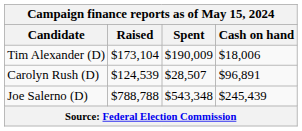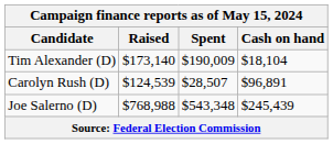 <table class="wikitable sortable">
 <tr>
 <th colspan=4>Campaign finance reports as of May 15, 2024</th>
 </tr>
 <tr style="text-align:center;">
 <th>Candidate</th>
 <th>Raised</th>
 <th>Spent</th>
 <th>Cash on hand</th>
 </tr>
 <tr>
 <td>Tim Alexander (D)</td>
-<td>$173,104</td>
+<td>$173,140</td>
 <td>$190,009</td>
-<td>$18,006</td>
+<td>$18,104</td>
 </tr>
 <tr>
 <td>Carolyn Rush (D)</td>
 <td>$124,539</td>
 <td>$28,507</td>
 <td>$96,891</td>
 </tr>
 <tr>
 <td>Joe Salerno (D)</td>
-<td>$788,788</td>
+<td>$768,988</td>
 <td>$543,348</td>
 <td>$245,439</td>
 </tr>
 <tr>
 <th colspan="4"><small>Source: <a href='#'>Federal Election Commission</a></small></th>
 </tr>
 </table>
